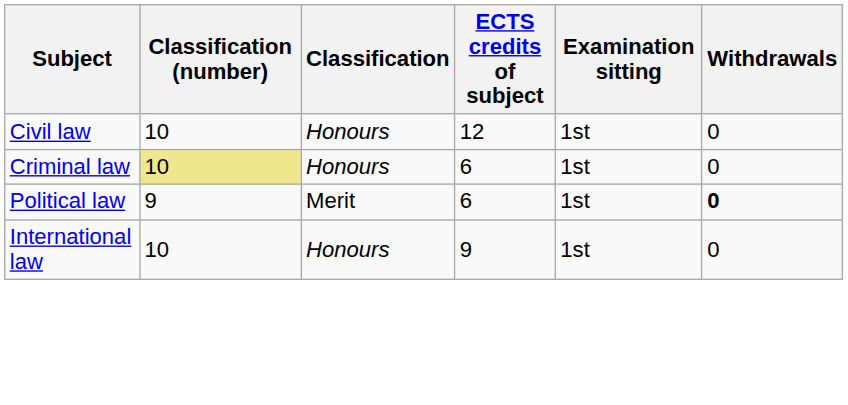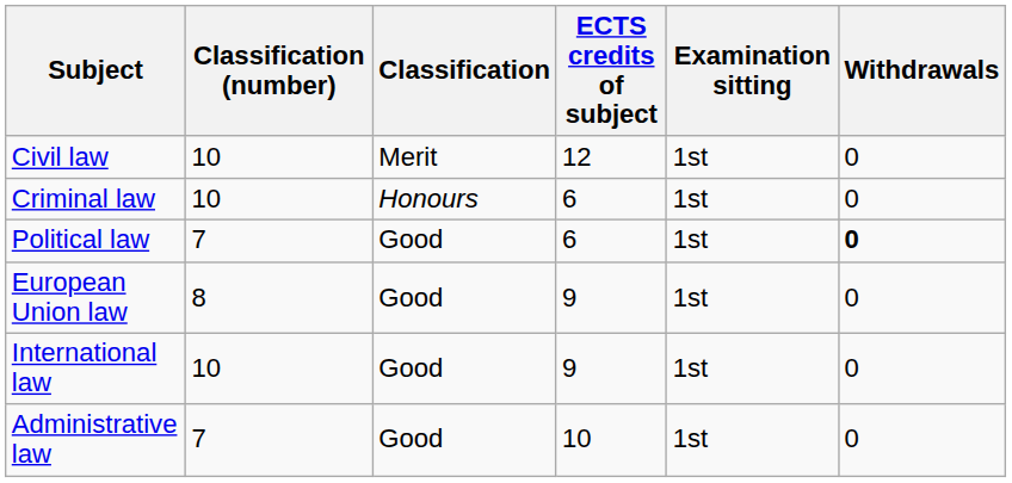 <table class="wikitable">
 <tr>
 <th>Subject</th>
 <th>Classification (number)</th>
 <th>Classification</th>
 <th><a href='#'>ECTS credits</a> of subject</th>
 <th>Examination sitting</th>
 <th>Withdrawals</th>
 </tr>
 <tr>
 <td><a href='#'>Civil law</a></td>
 <td>10</td>
-<td><em>Honours</em></td>
+<td>Merit</td>
 <td>12</td>
 <td>1st</td>
 <td>0</td>
 </tr>
 <tr>
 <td><a href='#'>Criminal law</a></td>
-<td style="background: khaki;">10</td>
+<td>10</td>
 <td><em>Honours</em></td>
 <td>6</td>
 <td>1st</td>
 <td>0</td>
 </tr>
 <tr>
 <td><a href='#'>Political law</a></td>
-<td>9</td>
-<td>Merit</td>
+<td>7</td>
+<td>Good</td>
 <td>6</td>
 <td>1st</td>
 <td><strong>0</strong></td>
 </tr>
 <tr>
-<td><a href='#'>International law</a></td>
-<td>10</td>
-<td><em>Honours</em></td>
+<td><a href='#'>European Union law</a></td>
+<td>8</td>
+<td>Good</td>
 <td>9</td>
 <td>1st</td>
 <td>0</td>
 </tr>
+<tr>
+<td><a href='#'>International law</a></td>
+<td>10</td>
+<td>Good</td>
+<td>9</td>
+<td>1st</td>
+<td>0</td>
+</tr>
+<tr>
+<td><a href='#'>Administrative law</a></td>
+<td>7</td>
+<td>Good</td>
+<td>10</td>
+<td>1st</td>
+<td>0</td>
+</tr>
 </table>
